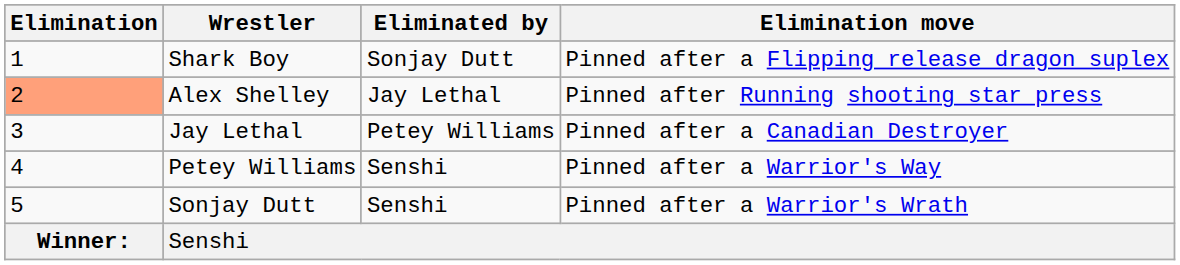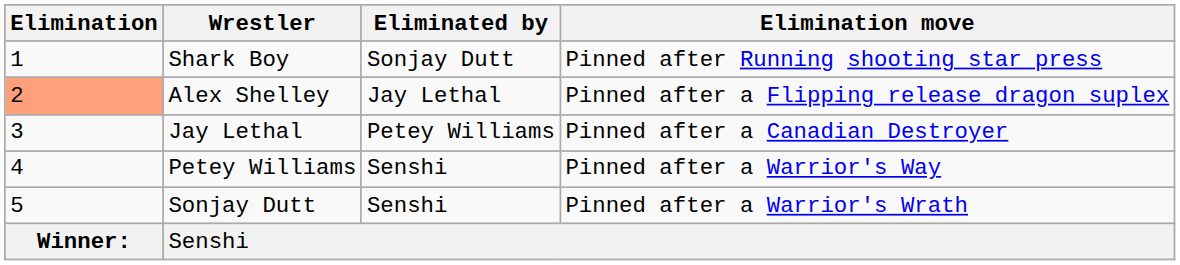 <table class="wikitable" border="1">
 <tr>
 <th>Elimination</th>
 <th>Wrestler</th>
 <th>Eliminated by</th>
 <th>Elimination move</th>
 </tr>
 <tr>
 <td>1</td>
 <td>Shark Boy</td>
 <td>Sonjay Dutt</td>
-<td>Pinned after a <a href='#'>Flipping release dragon suplex</a></td>
+<td>Pinned after <a href='#'>Running</a> <a href='#'>shooting star press</a></td>
 </tr>
 <tr>
 <td style="background: lightsalmon;">2</td>
 <td>Alex Shelley</td>
 <td>Jay Lethal</td>
-<td>Pinned after <a href='#'>Running</a> <a href='#'>shooting star press</a></td>
+<td>Pinned after a <a href='#'>Flipping release dragon suplex</a></td>
 </tr>
 <tr>
 <td>3</td>
 <td>Jay Lethal</td>
 <td>Petey Williams</td>
 <td>Pinned after a <a href='#'>Canadian Destroyer</a></td>
 </tr>
 <tr>
 <td>4</td>
 <td>Petey Williams</td>
 <td>Senshi</td>
 <td>Pinned after a <a href='#'>Warrior's Way</a></td>
 </tr>
 <tr>
 <td>5</td>
 <td>Sonjay Dutt</td>
 <td>Senshi</td>
 <td>Pinned after a <a href='#'>Warrior's Wrath</a></td>
 </tr>
 <tr>
 <th>Winner:</th>
 <td colspan="5" bgcolor="#f2f2f2">Senshi</td>
 </tr>
 </table>
